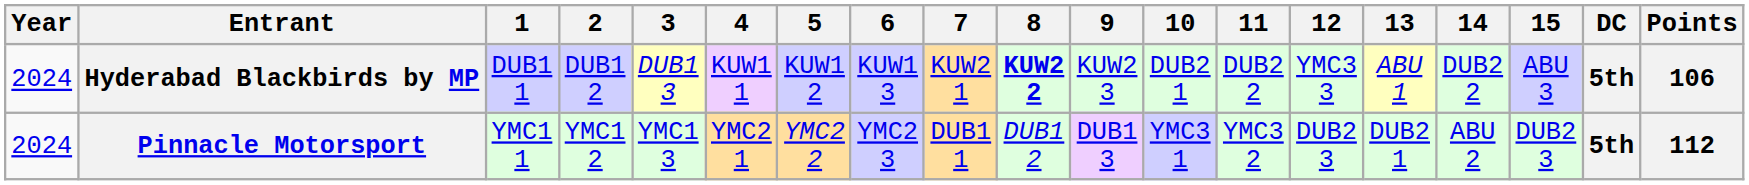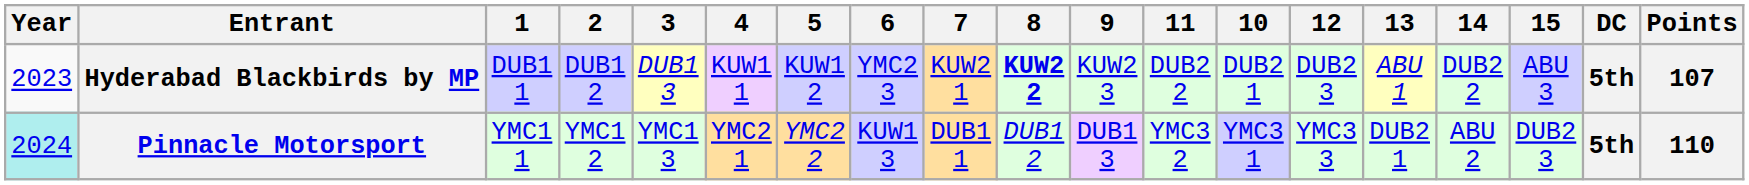 <table class="wikitable" style="text-align:center; font-size:85%;">
 <tr>
 <th>Year</th>
 <th>Entrant</th>
 <th>1</th>
 <th>2</th>
 <th>3</th>
 <th>4</th>
 <th>5</th>
 <th>6</th>
 <th>7</th>
 <th>8</th>
 <th>9</th>
+<th>11</th>
 <th>10</th>
-<th>11</th>
 <th>12</th>
 <th>13</th>
 <th>14</th>
 <th>15</th>
 <th>DC</th>
 <th>Points</th>
 </tr>
 <tr>
-<td><a href='#'>2024</a></td>
+<td><a href='#'>2023</a></td>
 <th nowrap>Hyderabad Blackbirds by <a href='#'>MP</a></th>
 <td style="background:#CFCFFF;"><a href='#'>DUB1<br>1</a><br></td>
 <td style="background:#CFCFFF;"><a href='#'>DUB1<br>2</a><br></td>
 <td style="background:#FFFFBF;"><em><a href='#'>DUB1<br>3</a></em><br></td>
 <td style="background:#EFCFFF;"><a href='#'>KUW1<br>1</a><br></td>
 <td style="background:#CFCFFF;"><a href='#'>KUW1<br>2</a><br></td>
-<td style="background:#CFCFFF;"><a href='#'>KUW1<br>3</a><br></td>
+<td style="background:#CFCFFF;"><a href='#'>YMC2<br>3</a><br></td>
 <td style="background:#FFDF9F;"><a href='#'>KUW2<br>1</a><br></td>
 <td style="background:#DFFFDF;"><strong><a href='#'>KUW2<br>2</a><br></strong></td>
 <td style="background:#DFFFDF;"><a href='#'>KUW2<br>3</a><br></td>
+<td style="background:#DFFFDF;"><a href='#'>DUB2<br>2</a><br></td>
 <td style="background:#DFFFDF;"><a href='#'>DUB2<br>1</a><br></td>
-<td style="background:#DFFFDF;"><a href='#'>DUB2<br>2</a><br></td>
-<td style="background:#DFFFDF;"><a href='#'>YMC3<br>3</a><br></td>
+<td style="background:#DFFFDF;"><a href='#'>DUB2<br>3</a><br></td>
 <td style="background:#FFFFBF;"><em><a href='#'>ABU<br>1</a></em><br></td>
 <td style="background:#DFFFDF;"><a href='#'>DUB2<br>2</a><br></td>
 <td style="background:#CFCFFF;"><a href='#'>ABU<br>3</a><br></td>
 <th>5th</th>
-<th>106</th>
+<th>107</th>
 </tr>
 <tr>
-<td><a href='#'>2024</a></td>
+<td style="background: paleturquoise;"><a href='#'>2024</a></td>
 <th nowrap><a href='#'>Pinnacle Motorsport</a></th>
 <td style="background:#DFFFDF;"><a href='#'>YMC1<br>1</a><br></td>
 <td style="background:#DFFFDF;"><a href='#'>YMC1<br>2</a><br></td>
 <td style="background:#DFFFDF;"><a href='#'>YMC1<br>3</a><br></td>
 <td style="background:#FFDF9F;"><a href='#'>YMC2<br>1</a><br></td>
 <td style="background:#FFDF9F;"><em><a href='#'>YMC2<br>2</a></em><br></td>
-<td style="background:#CFCFFF;"><a href='#'>YMC2<br>3</a><br></td>
+<td style="background:#CFCFFF;"><a href='#'>KUW1<br>3</a><br></td>
 <td style="background:#FFDF9F;"><a href='#'>DUB1<br>1</a><br></td>
 <td style="background:#DFFFDF;"><em><a href='#'>DUB1<br>2</a></em><br></td>
 <td style="background:#EFCFFF;"><a href='#'>DUB1<br>3</a><br></td>
+<td style="background:#DFFFDF;"><a href='#'>YMC3<br>2</a><br></td>
 <td style="background:#CFCFFF;"><a href='#'>YMC3<br>1</a><br></td>
-<td style="background:#DFFFDF;"><a href='#'>YMC3<br>2</a><br></td>
-<td style="background:#DFFFDF;"><a href='#'>DUB2<br>3</a><br></td>
+<td style="background:#DFFFDF;"><a href='#'>YMC3<br>3</a><br></td>
 <td style="background:#DFFFDF;"><a href='#'>DUB2<br>1</a><br></td>
 <td style="background:#DFFFDF;"><a href='#'>ABU<br>2</a><br></td>
 <td style="background:#DFFFDF;"><a href='#'>DUB2<br>3</a><br></td>
 <th>5th</th>
-<th>112</th>
+<th>110</th>
 </tr>
 </table>
